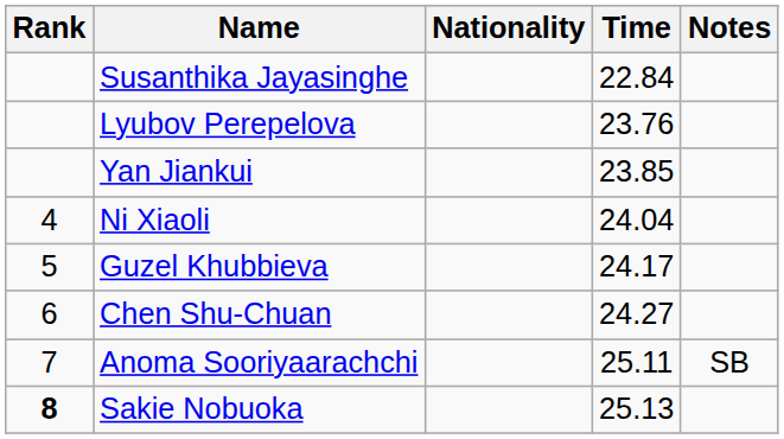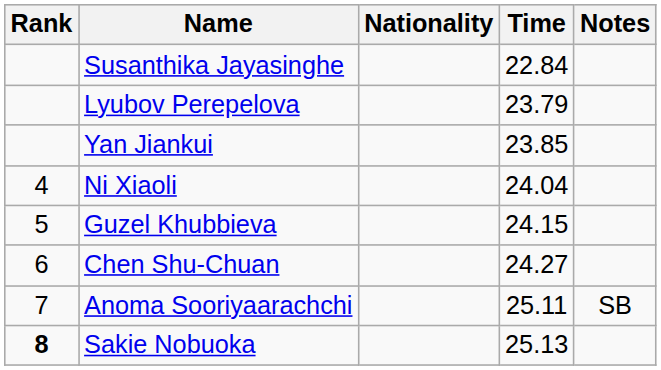 <table class="wikitable sortable" style="text-align:center">
 <tr>
 <th>Rank</th>
 <th>Name</th>
 <th>Nationality</th>
 <th>Time</th>
 <th>Notes</th>
 </tr>
 <tr>
 <td></td>
 <td align=left><a href='#'>Susanthika Jayasinghe</a></td>
 <td align=left></td>
 <td>22.84</td>
 <td></td>
 </tr>
 <tr>
 <td></td>
 <td align=left><a href='#'>Lyubov Perepelova</a></td>
 <td align=left></td>
-<td>23.76</td>
+<td>23.79</td>
 <td></td>
 </tr>
 <tr>
 <td></td>
 <td align=left><a href='#'>Yan Jiankui</a></td>
 <td align=left></td>
 <td>23.85</td>
 <td></td>
 </tr>
 <tr>
 <td>4</td>
 <td align=left><a href='#'>Ni Xiaoli</a></td>
 <td align=left></td>
 <td>24.04</td>
 <td></td>
 </tr>
 <tr>
 <td>5</td>
 <td align=left><a href='#'>Guzel Khubbieva</a></td>
 <td align=left></td>
-<td>24.17</td>
+<td>24.15</td>
 <td></td>
 </tr>
 <tr>
 <td>6</td>
 <td align=left><a href='#'>Chen Shu-Chuan</a></td>
 <td align=left></td>
 <td>24.27</td>
 <td></td>
 </tr>
 <tr>
 <td>7</td>
 <td align=left><a href='#'>Anoma Sooriyaarachchi</a></td>
 <td align=left></td>
 <td>25.11</td>
 <td>SB</td>
 </tr>
 <tr>
 <td><strong>8</strong></td>
 <td align=left><a href='#'>Sakie Nobuoka</a></td>
 <td align=left></td>
 <td>25.13</td>
 <td></td>
 </tr>
 </table>
